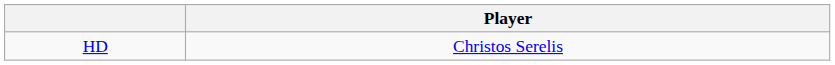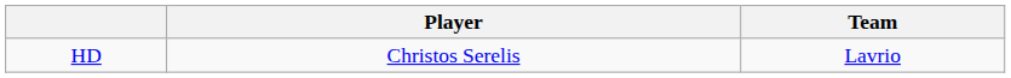 <table class="wikitable" style="text-align: center;" width="60%">
 <tr>
 <th style="text-align:center;"></th>
 <th style="text-align:center;">Player</th>
+<th style="text-align:center;">Team</th>
 </tr>
 <tr>
 <td style="text-align:center;"><a href='#'>HD</a></td>
 <td> <a href='#'>Christos Serelis</a></td>
+<td><a href='#'>Lavrio</a></td>
 </tr>
 </table>
